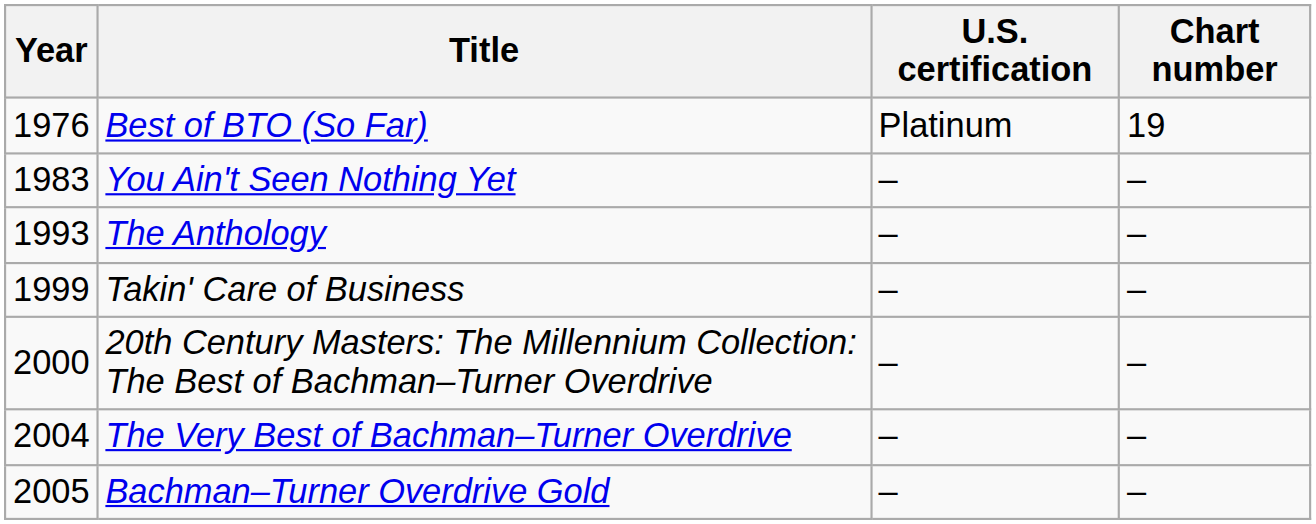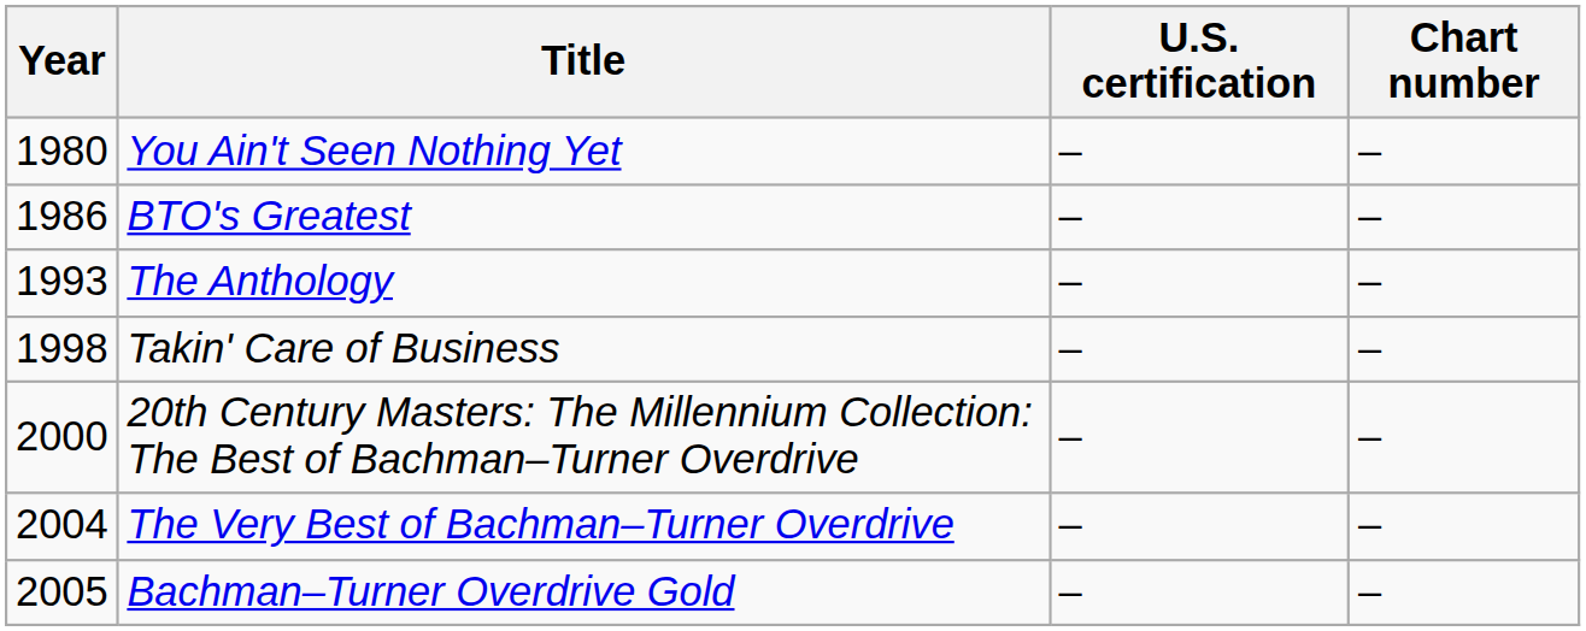 <table class="wikitable">
 <tr>
 <th>Year</th>
 <th>Title</th>
 <th>U.S. certification</th>
 <th>Chart number</th>
 </tr>
 <tr>
-<td>1976</td>
-<td><em><a href='#'>Best of BTO (So Far)</a></em></td>
-<td>Platinum</td>
-<td>19</td>
+<td>1980</td>
+<td><em><a href='#'>You Ain't Seen Nothing Yet</a></em></td>
+<td>–</td>
+<td>–</td>
 </tr>
 <tr>
-<td>1983</td>
-<td><em><a href='#'>You Ain't Seen Nothing Yet</a></em></td>
+<td>1986</td>
+<td><em><a href='#'>BTO's Greatest</a></em></td>
 <td>–</td>
 <td>–</td>
 </tr>
 <tr>
 <td>1993</td>
 <td><em><a href='#'>The Anthology</a></em></td>
 <td>–</td>
 <td>–</td>
 </tr>
 <tr>
-<td>1999</td>
+<td>1998</td>
 <td><em>Takin' Care of Business</em></td>
 <td>–</td>
 <td>–</td>
 </tr>
 <tr>
 <td>2000</td>
 <td><em>20th Century Masters: The Millennium Collection: The Best of Bachman–Turner Overdrive</em></td>
 <td>–</td>
 <td>–</td>
 </tr>
 <tr>
 <td>2004</td>
 <td><em><a href='#'>The Very Best of Bachman–Turner Overdrive</a></em></td>
 <td>–</td>
 <td>–</td>
 </tr>
 <tr>
 <td>2005</td>
 <td><em><a href='#'>Bachman–Turner Overdrive Gold</a></em></td>
 <td>–</td>
 <td>–</td>
 </tr>
 </table>
